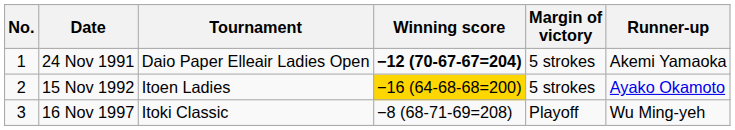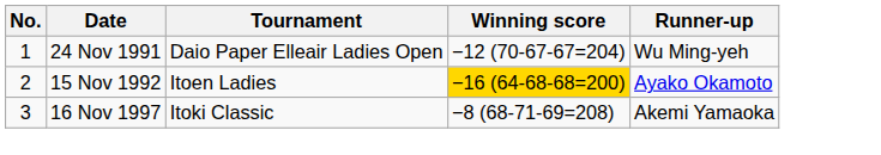 <table class="wikitable" style="font-size:95%;">
 <tr>
 <th>No.</th>
 <th>Date</th>
 <th>Tournament</th>
 <th>Winning score</th>
-<th>Margin of<br>victory</th>
 <th>Runner-up</th>
 </tr>
 <tr>
 <td align=center>1</td>
 <td>24 Nov 1991</td>
 <td>Daio Paper Elleair Ladies Open</td>
-<td><strong>−12 (70-67-67=204)</strong></td>
-<td>5 strokes</td>
-<td> Akemi Yamaoka</td>
+<td>−12 (70-67-67=204)</td>
+<td> Wu Ming-yeh</td>
 </tr>
 <tr>
 <td align=center>2</td>
 <td>15 Nov 1992</td>
 <td>Itoen Ladies</td>
 <td style="background: gold;">−16 (64-68-68=200)</td>
-<td>5 strokes</td>
 <td> <a href='#'>Ayako Okamoto</a></td>
 </tr>
 <tr>
 <td align=center>3</td>
 <td>16 Nov 1997</td>
 <td>Itoki Classic</td>
 <td>−8 (68-71-69=208)</td>
-<td>Playoff</td>
-<td> Wu Ming-yeh</td>
+<td> Akemi Yamaoka</td>
 </tr>
 </table>
